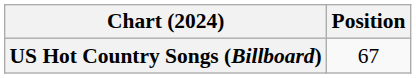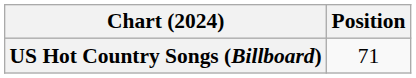 <table class="wikitable plainrowheaders" style="text-align:center">
 <tr>
 <th scope="col">Chart (2024)</th>
 <th scope="col">Position</th>
 </tr>
 <tr>
 <th scope="row">US Hot Country Songs (<em>Billboard</em>)</th>
-<td>67</td>
+<td>71</td>
 </tr>
 </table>
